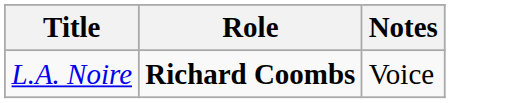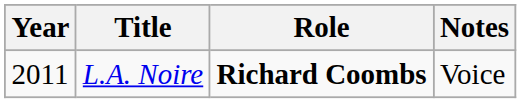 <table class="wikitable plainrowheaders">
 <tr>
+<th>Year</th>
 <th>Title</th>
 <th>Role</th>
 <th class="unsortable">Notes</th>
 </tr>
 <tr>
+<td>2011</td>
 <td><em><a href='#'>L.A. Noire</a></em></td>
 <td><strong>Richard Coombs</strong></td>
 <td>Voice</td>
 </tr>
 </table>
